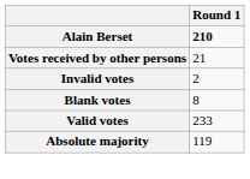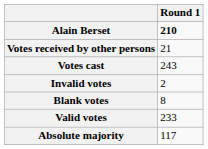 <table class="wikitable">
 <tr>
 <th></th>
 <th>Round 1</th>
 </tr>
 <tr>
 <th>Alain Berset</th>
 <td><strong>210</strong></td>
 </tr>
 <tr>
 <th>Votes received by other persons</th>
 <td>21</td>
+</tr>
+<tr>
+<th>Votes cast</th>
+<td>243</td>
 </tr>
 <tr>
 <th>Invalid votes</th>
 <td>2</td>
 </tr>
 <tr>
 <th>Blank votes</th>
 <td>8</td>
 </tr>
 <tr>
 <th>Valid votes</th>
 <td>233</td>
 </tr>
 <tr>
 <th>Absolute majority</th>
-<td>119</td>
+<td>117</td>
 </tr>
 </table>
